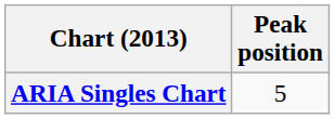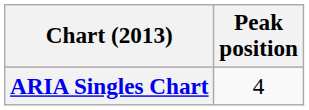 <table class="wikitable plainrowheaders">
 <tr>
 <th scope="col">Chart (2013)</th>
 <th scope="col">Peak<br>position</th>
 </tr>
 <tr>
 <th scope="row"><a href='#'>ARIA Singles Chart</a></th>
-<td style="text-align:center;">5</td>
+<td style="text-align:center;">4</td>
 </tr>
 </table>
